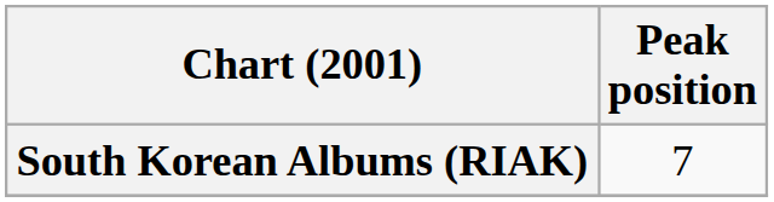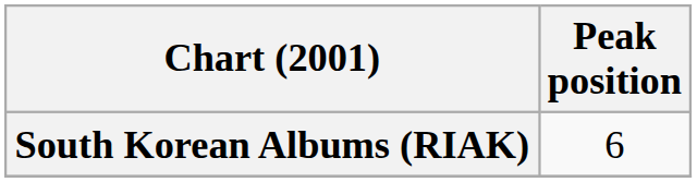 <table class="wikitable plainrowheaders" style="text-align:center">
 <tr>
 <th scope="col">Chart (2001)</th>
 <th scope="col">Peak<br>position</th>
 </tr>
 <tr>
 <th scope="row">South Korean Albums (RIAK)</th>
-<td>7</td>
+<td>6</td>
 </tr>
 <tr>
 </tr>
 </table>
